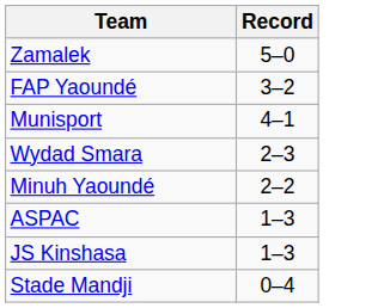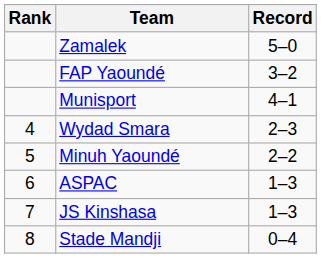 <table class=wikitable style="text-align:center;">
 <tr>
+<th>Rank</th>
 <th width=170>Team</th>
 <th>Record</th>
 </tr>
 <tr>
+<td></td>
 <td align=left> <a href='#'>Zamalek</a></td>
 <td>5–0</td>
 </tr>
 <tr>
+<td></td>
 <td align=left> <a href='#'>FAP Yaoundé</a></td>
 <td>3–2</td>
 </tr>
 <tr>
+<td></td>
 <td align=left> <a href='#'>Munisport</a></td>
 <td>4–1</td>
 </tr>
 <tr>
+<td>4</td>
 <td align=left> <a href='#'>Wydad Smara</a></td>
 <td>2–3</td>
 </tr>
 <tr>
+<td>5</td>
 <td align=left> <a href='#'>Minuh Yaoundé</a></td>
 <td>2–2</td>
 </tr>
 <tr>
+<td>6</td>
 <td align=left> <a href='#'>ASPAC</a></td>
 <td>1–3</td>
 </tr>
 <tr>
+<td>7</td>
 <td align=left> <a href='#'>JS Kinshasa</a></td>
 <td>1–3</td>
 </tr>
 <tr>
+<td>8</td>
 <td align=left> <a href='#'>Stade Mandji</a></td>
 <td>0–4</td>
 </tr>
 </table>
